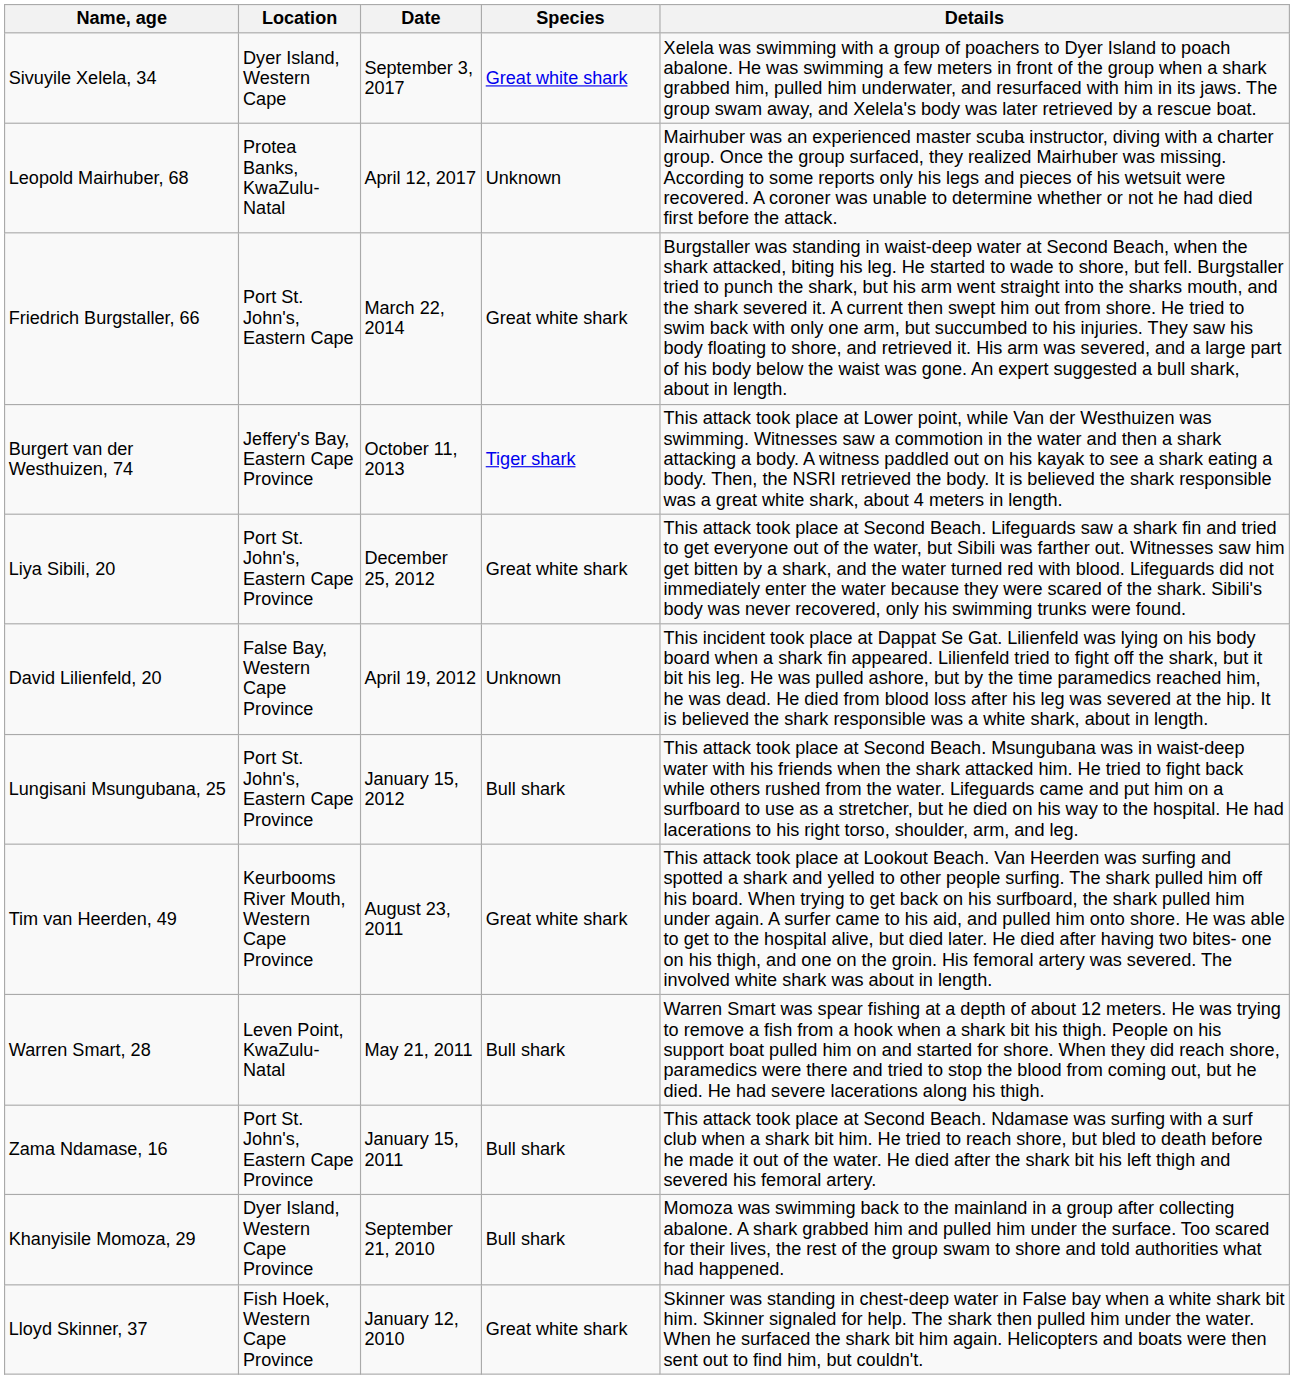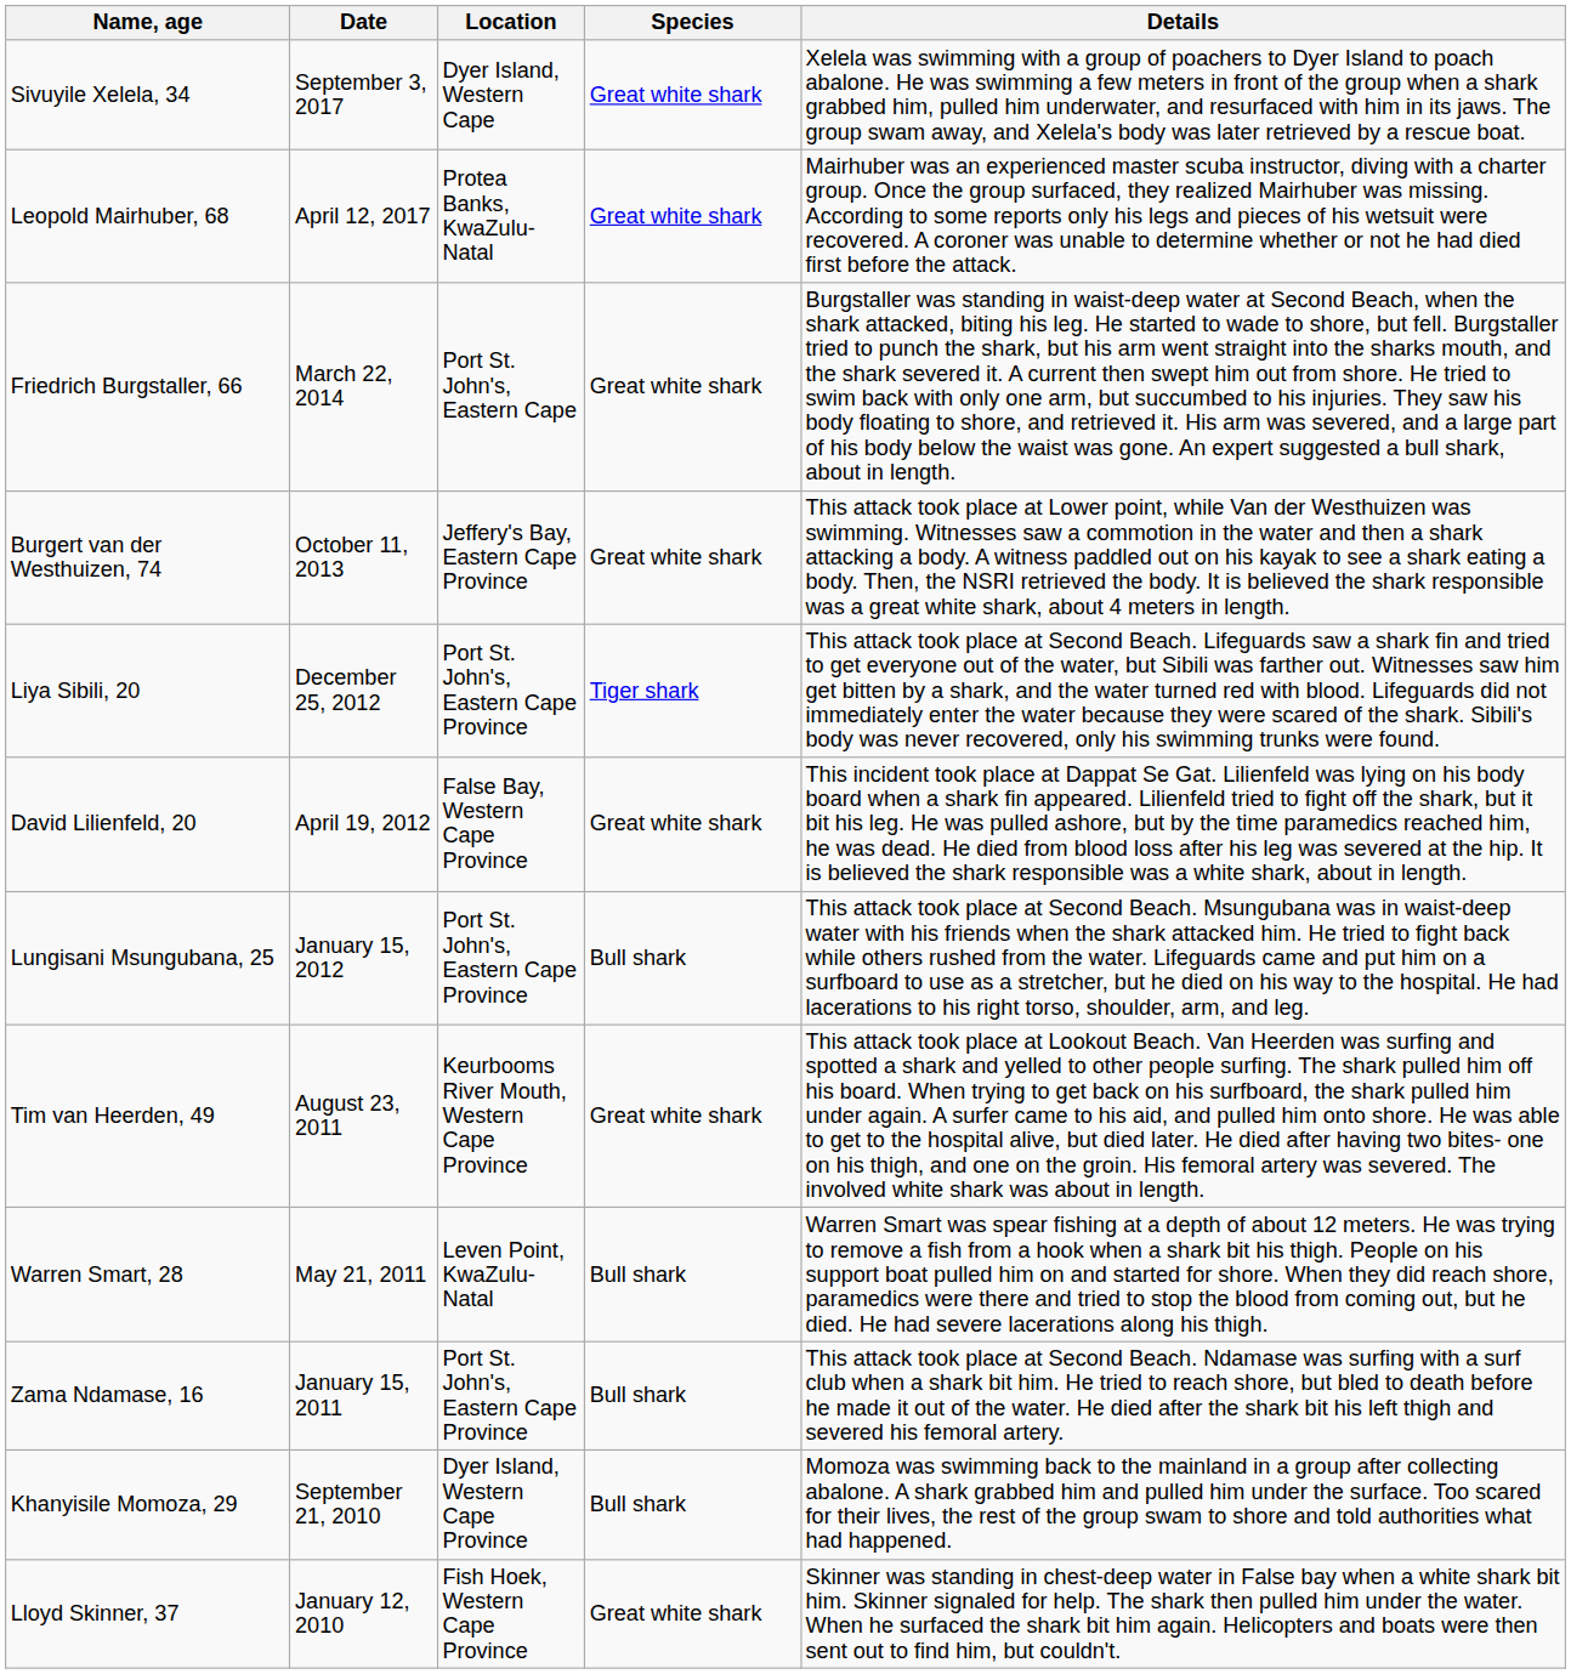 <table class="wikitable">
 <tr>
 <th width="200">Name, age</th>
+<th width="100">Date</th>
 <th width="100">Location</th>
-<th width="100">Date</th>
 <th width="150">Species</th>
 <th width="550">Details</th>
 </tr>
 <tr>
 <td>Sivuyile Xelela, 34</td>
+<td>September 3, 2017</td>
 <td>Dyer Island, Western Cape</td>
-<td>September 3, 2017</td>
 <td><a href='#'>Great white shark</a></td>
 <td>Xelela was swimming with a group of poachers to Dyer Island to poach abalone. He was swimming a few meters in front of the group when a shark grabbed him, pulled him underwater, and resurfaced with him in its jaws. The group swam away, and Xelela's body was later retrieved by a rescue boat.</td>
 </tr>
 <tr>
 <td>Leopold Mairhuber, 68</td>
+<td>April 12, 2017</td>
 <td>Protea Banks, KwaZulu-Natal</td>
-<td>April 12, 2017</td>
-<td>Unknown</td>
+<td><a href='#'>Great white shark</a></td>
 <td>Mairhuber was an experienced master scuba instructor, diving with a charter group. Once the group surfaced, they realized Mairhuber was missing. According to some reports only his legs and pieces of his wetsuit were recovered. A coroner was unable to determine whether or not he had died first before the attack.</td>
 </tr>
 <tr>
 <td>Friedrich Burgstaller, 66</td>
+<td>March 22, 2014</td>
 <td>Port St. John's, Eastern Cape</td>
-<td>March 22, 2014</td>
 <td>Great white shark</td>
 <td>Burgstaller was standing in waist-deep water at Second Beach, when the shark attacked, biting his leg. He started to wade to shore, but fell. Burgstaller tried to punch the shark, but his arm went straight into the sharks mouth, and the shark severed it. A current then swept him out from shore. He tried to swim back with only one arm, but succumbed to his injuries. They saw his body floating to shore, and retrieved it. His arm was severed, and a large part of his body below the waist was gone. An expert suggested a bull shark, about  in length.</td>
 </tr>
 <tr>
 <td>Burgert van der Westhuizen, 74</td>
+<td>October 11, 2013</td>
 <td>Jeffery's Bay, Eastern Cape Province</td>
-<td>October 11, 2013</td>
-<td><a href='#'>Tiger shark</a></td>
+<td>Great white shark</td>
 <td>This attack took place at Lower point, while Van der Westhuizen was swimming. Witnesses saw a commotion in the water and then a shark attacking a body. A witness paddled out on his kayak to see a shark eating a body. Then, the NSRI retrieved the body. It is believed the shark responsible was a great white shark, about 4 meters in length.</td>
 </tr>
 <tr>
 <td>Liya Sibili, 20</td>
+<td>December 25, 2012</td>
 <td>Port St. John's, Eastern Cape Province</td>
-<td>December 25, 2012</td>
-<td>Great white shark</td>
+<td><a href='#'>Tiger shark</a></td>
 <td>This attack took place at Second Beach. Lifeguards saw a shark fin and tried to get everyone out of the water, but Sibili was farther out. Witnesses saw him get bitten by a shark, and the water turned red with blood. Lifeguards did not immediately enter the water because they were scared of the shark. Sibili's body was never recovered, only his swimming trunks were found.</td>
 </tr>
 <tr>
 <td>David Lilienfeld, 20</td>
+<td>April 19, 2012</td>
 <td>False Bay, Western Cape Province</td>
-<td>April 19, 2012</td>
-<td>Unknown</td>
+<td>Great white shark</td>
 <td>This incident took place at Dappat Se Gat. Lilienfeld was lying on his body board when a shark fin appeared. Lilienfeld tried to fight off the shark, but it bit his leg. He was pulled ashore, but by the time paramedics reached him, he was dead. He died from blood loss after his leg was severed at the hip. It is believed the shark responsible was a white shark, about  in length.</td>
 </tr>
 <tr>
 <td>Lungisani Msungubana, 25</td>
+<td>January 15, 2012</td>
 <td>Port St. John's, Eastern Cape Province</td>
-<td>January 15, 2012</td>
 <td>Bull shark</td>
 <td>This attack took place at Second Beach. Msungubana was in waist-deep water with his friends when the shark attacked him. He tried to fight back while others rushed from the water. Lifeguards came and put him on a surfboard to use as a stretcher, but he died on his way to the hospital. He had lacerations to his right torso, shoulder, arm, and leg.</td>
 </tr>
 <tr>
 <td>Tim van Heerden, 49</td>
+<td>August 23, 2011</td>
 <td>Keurbooms River Mouth, Western Cape Province</td>
-<td>August 23, 2011</td>
 <td>Great white shark</td>
 <td>This attack took place at Lookout Beach. Van Heerden was surfing and spotted a shark and yelled to other people surfing. The shark pulled him off his board. When trying to get back on his surfboard, the shark pulled him under again. A surfer came to his aid, and pulled him onto shore. He was able to get to the hospital alive, but died later. He died after having two bites- one on his thigh, and one on the groin. His femoral artery was severed. The involved white shark was about  in length.</td>
 </tr>
 <tr>
 <td>Warren Smart, 28</td>
+<td>May 21, 2011</td>
 <td>Leven Point, KwaZulu-Natal</td>
-<td>May 21, 2011</td>
 <td>Bull shark</td>
 <td>Warren Smart was spear fishing at a depth of about 12 meters. He was trying to remove a fish from a hook when a shark bit his thigh. People on his support boat pulled him on and started for shore. When they did reach shore, paramedics were there and tried to stop the blood from coming out, but he died. He had severe lacerations along his thigh.</td>
 </tr>
 <tr>
 <td>Zama Ndamase, 16</td>
+<td>January 15, 2011</td>
 <td>Port St. John's, Eastern Cape Province</td>
-<td>January 15, 2011</td>
 <td>Bull shark</td>
 <td>This attack took place at Second Beach. Ndamase was surfing with a surf club when a shark bit him. He tried to reach shore, but bled to death before he made it out of the water. He died after the shark bit his left thigh and severed his femoral artery.</td>
 </tr>
 <tr>
 <td>Khanyisile Momoza, 29</td>
+<td>September 21, 2010</td>
 <td>Dyer Island, Western Cape Province</td>
-<td>September 21, 2010</td>
 <td>Bull shark</td>
 <td>Momoza was swimming back to the mainland in a group after collecting abalone. A shark grabbed him and pulled him under the surface. Too scared for their lives, the rest of the group swam to shore and told authorities what had happened.</td>
 </tr>
 <tr>
 <td>Lloyd Skinner, 37</td>
+<td>January 12, 2010</td>
 <td>Fish Hoek, Western Cape Province</td>
-<td>January 12, 2010</td>
 <td>Great white shark</td>
 <td>Skinner was standing in chest-deep water in False bay when a white shark bit him. Skinner signaled for help. The shark then pulled him under the water. When he surfaced the shark bit him again. Helicopters and boats were then sent out to find him, but couldn't.</td>
 </tr>
 </table>
